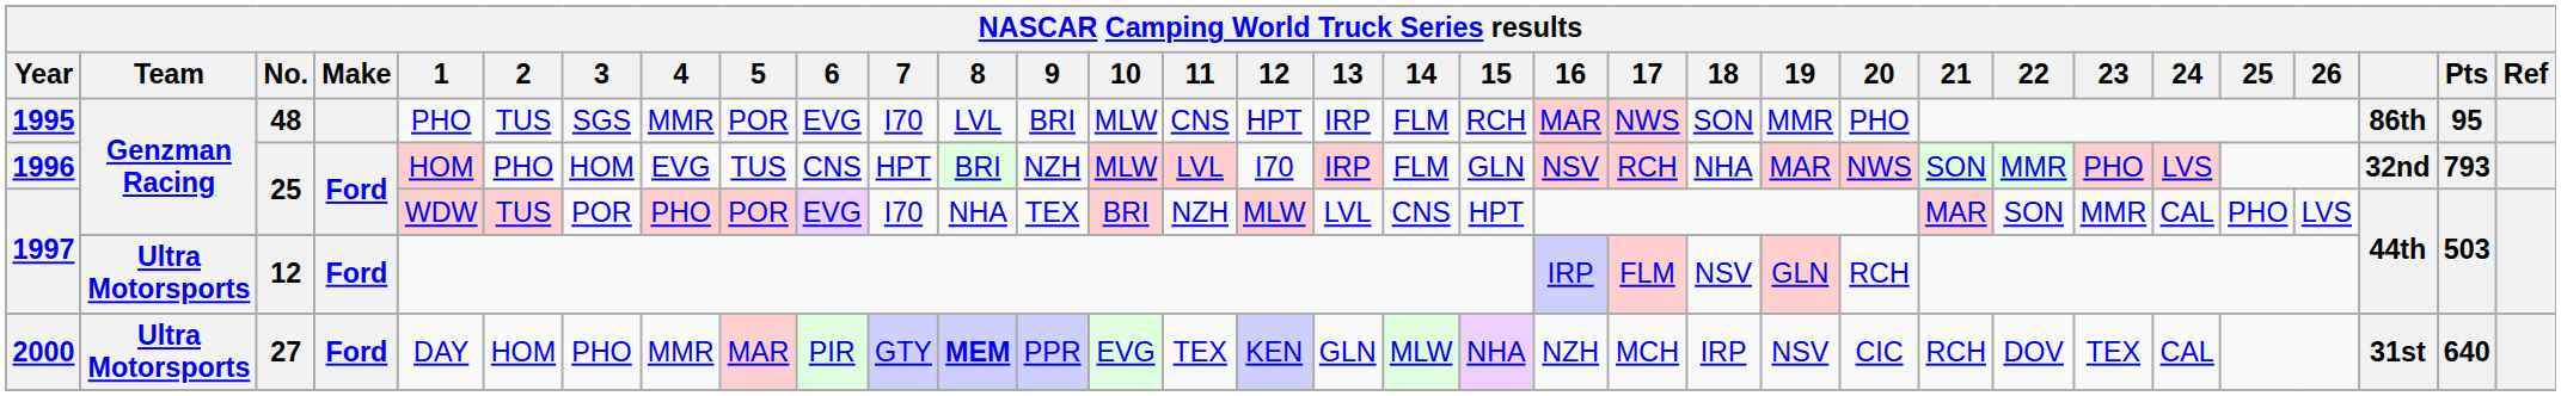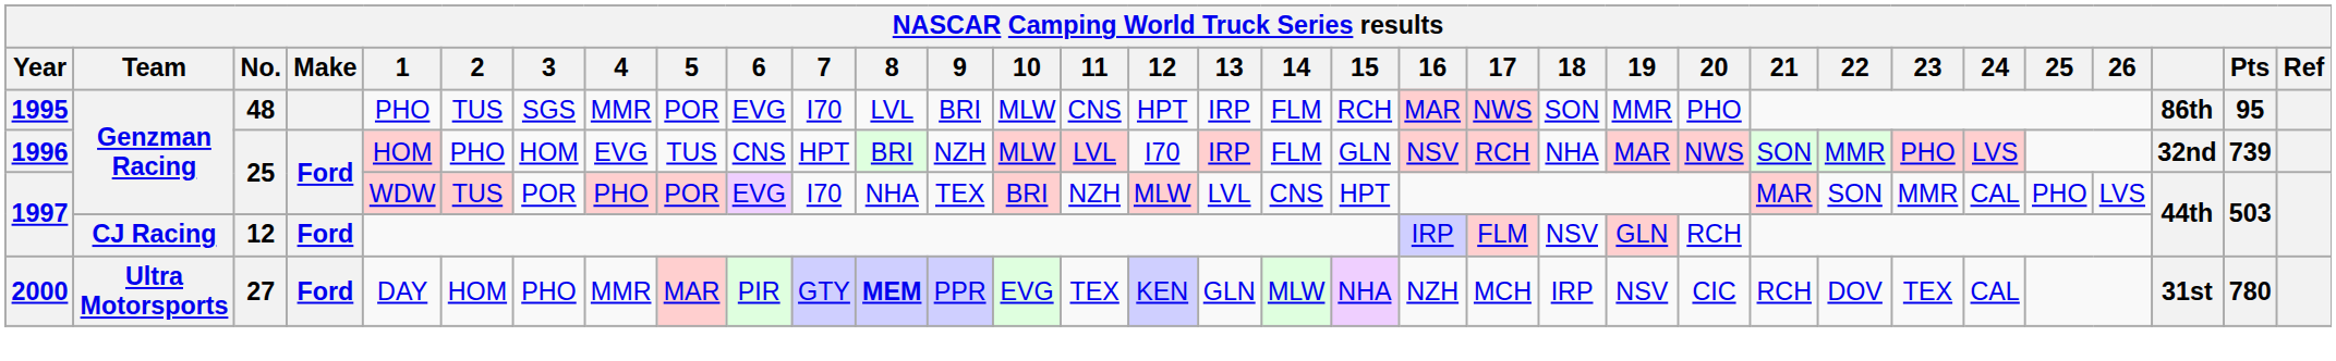 <table class="wikitable" style="text-align:center; font-size:75%">
 <tr>
 <th colspan=44><a href='#'>NASCAR</a> <a href='#'>Camping World Truck Series</a> results</th>
 </tr>
 <tr>
 <th>Year</th>
 <th>Team</th>
 <th>No.</th>
 <th>Make</th>
 <th>1</th>
 <th>2</th>
 <th>3</th>
 <th>4</th>
 <th>5</th>
 <th>6</th>
 <th>7</th>
 <th>8</th>
 <th>9</th>
 <th>10</th>
 <th>11</th>
 <th>12</th>
 <th>13</th>
 <th>14</th>
 <th>15</th>
 <th>16</th>
 <th>17</th>
 <th>18</th>
 <th>19</th>
 <th>20</th>
 <th>21</th>
 <th>22</th>
 <th>23</th>
 <th>24</th>
 <th>25</th>
 <th>26</th>
 <th></th>
 <th>Pts</th>
 <th>Ref</th>
 </tr>
 <tr>
 <th><a href='#'>1995</a></th>
 <th rowspan=3><a href='#'>Genzman Racing</a></th>
 <th>48</th>
 <th></th>
 <td><a href='#'>PHO</a></td>
 <td><a href='#'>TUS</a></td>
 <td><a href='#'>SGS</a></td>
 <td><a href='#'>MMR</a></td>
 <td><a href='#'>POR</a></td>
 <td><a href='#'>EVG</a></td>
 <td><a href='#'>I70</a></td>
 <td><a href='#'>LVL</a></td>
 <td><a href='#'>BRI</a></td>
 <td><a href='#'>MLW</a></td>
 <td><a href='#'>CNS</a></td>
 <td><a href='#'>HPT</a></td>
 <td><a href='#'>IRP</a></td>
 <td><a href='#'>FLM</a></td>
 <td><a href='#'>RCH</a></td>
 <td style="background:#FFCFCF;"><a href='#'>MAR</a><br></td>
 <td style="background:#FFCFCF;"><a href='#'>NWS</a><br></td>
 <td><a href='#'>SON</a></td>
 <td><a href='#'>MMR</a></td>
 <td><a href='#'>PHO</a></td>
 <td colspan=6></td>
 <th>86th</th>
 <th>95</th>
 <th></th>
 </tr>
 <tr>
 <th><a href='#'>1996</a></th>
 <th rowspan=2>25</th>
 <th rowspan=2><a href='#'>Ford</a></th>
 <td style="background:#FFCFCF;"><a href='#'>HOM</a><br></td>
 <td><a href='#'>PHO</a></td>
 <td><a href='#'>HOM</a></td>
 <td><a href='#'>EVG</a></td>
 <td><a href='#'>TUS</a></td>
 <td><a href='#'>CNS</a></td>
 <td><a href='#'>HPT</a></td>
 <td style="background:#DFFFDF;"><a href='#'>BRI</a><br></td>
 <td><a href='#'>NZH</a></td>
 <td style="background:#FFCFCF;"><a href='#'>MLW</a><br></td>
 <td style="background:#FFCFCF;"><a href='#'>LVL</a><br></td>
 <td><a href='#'>I70</a></td>
 <td style="background:#FFCFCF;"><a href='#'>IRP</a><br></td>
 <td><a href='#'>FLM</a></td>
 <td><a href='#'>GLN</a></td>
 <td style="background:#FFCFCF;"><a href='#'>NSV</a><br></td>
 <td style="background:#FFCFCF;"><a href='#'>RCH</a><br></td>
 <td><a href='#'>NHA</a></td>
 <td style="background:#FFCFCF;"><a href='#'>MAR</a><br></td>
 <td style="background:#FFCFCF;"><a href='#'>NWS</a><br></td>
 <td style="background:#DFFFDF;"><a href='#'>SON</a><br></td>
 <td style="background:#DFFFDF;"><a href='#'>MMR</a><br></td>
 <td style="background:#FFCFCF;"><a href='#'>PHO</a><br></td>
 <td style="background:#FFCFCF;"><a href='#'>LVS</a><br></td>
 <td colspan=2></td>
 <th>32nd</th>
-<th>793</th>
+<th>739</th>
 <th></th>
 </tr>
 <tr>
 <th rowspan=2><a href='#'>1997</a></th>
 <td style="background:#FFCFCF;"><a href='#'>WDW</a><br></td>
 <td style="background:#FFCFCF;"><a href='#'>TUS</a><br></td>
 <td><a href='#'>POR</a></td>
 <td style="background:#FFCFCF;"><a href='#'>PHO</a><br></td>
 <td style="background:#FFCFCF;"><a href='#'>POR</a><br></td>
 <td style="background:#EFCFFF;"><a href='#'>EVG</a><br></td>
 <td><a href='#'>I70</a></td>
 <td><a href='#'>NHA</a></td>
 <td><a href='#'>TEX</a></td>
 <td style="background:#FFCFCF;"><a href='#'>BRI</a><br></td>
 <td><a href='#'>NZH</a></td>
 <td style="background:#FFCFCF;"><a href='#'>MLW</a><br></td>
 <td><a href='#'>LVL</a></td>
 <td><a href='#'>CNS</a></td>
 <td><a href='#'>HPT</a></td>
 <td colspan=5></td>
 <td style="background:#FFCFCF;"><a href='#'>MAR</a><br></td>
 <td><a href='#'>SON</a></td>
 <td><a href='#'>MMR</a></td>
 <td><a href='#'>CAL</a></td>
 <td><a href='#'>PHO</a></td>
 <td><a href='#'>LVS</a></td>
 <th rowspan=2>44th</th>
 <th rowspan=2>503</th>
 <th rowspan=2></th>
 </tr>
 <tr>
-<th><a href='#'>Ultra Motorsports</a></th>
+<th><a href='#'>CJ Racing</a></th>
 <th>12</th>
 <th><a href='#'>Ford</a></th>
 <td colspan=15></td>
 <td style="background:#CFCFFF;"><a href='#'>IRP</a><br></td>
 <td style="background:#FFCFCF;"><a href='#'>FLM</a><br></td>
 <td><a href='#'>NSV</a></td>
 <td style="background:#FFCFCF;"><a href='#'>GLN</a><br></td>
 <td><a href='#'>RCH</a></td>
 <td colspan=6></td>
 </tr>
 <tr>
 <th><a href='#'>2000</a></th>
 <th><a href='#'>Ultra Motorsports</a></th>
 <th>27</th>
 <th><a href='#'>Ford</a></th>
 <td><a href='#'>DAY</a></td>
 <td><a href='#'>HOM</a></td>
 <td><a href='#'>PHO</a></td>
 <td><a href='#'>MMR</a></td>
 <td style="background:#FFCFCF;"><a href='#'>MAR</a><br></td>
 <td style="background:#DFFFDF;"><a href='#'>PIR</a><br></td>
 <td style="background:#CFCFFF;"><a href='#'>GTY</a><br></td>
 <td style="background:#CFCFFF;"><strong><a href='#'>MEM</a><br></strong></td>
 <td style="background:#CFCFFF;"><a href='#'>PPR</a><br></td>
 <td style="background:#DFFFDF;"><a href='#'>EVG</a><br></td>
 <td><a href='#'>TEX</a></td>
 <td style="background:#CFCFFF;"><a href='#'>KEN</a><br></td>
 <td><a href='#'>GLN</a></td>
 <td style="background:#DFFFDF;"><a href='#'>MLW</a><br></td>
 <td style="background:#EFCFFF;"><a href='#'>NHA</a><br></td>
 <td><a href='#'>NZH</a></td>
 <td><a href='#'>MCH</a></td>
 <td><a href='#'>IRP</a></td>
 <td><a href='#'>NSV</a></td>
 <td><a href='#'>CIC</a></td>
 <td><a href='#'>RCH</a></td>
 <td><a href='#'>DOV</a></td>
 <td><a href='#'>TEX</a></td>
 <td><a href='#'>CAL</a></td>
 <td colspan=2></td>
 <th>31st</th>
-<th>640</th>
+<th>780</th>
 <th></th>
 </tr>
 </table>
